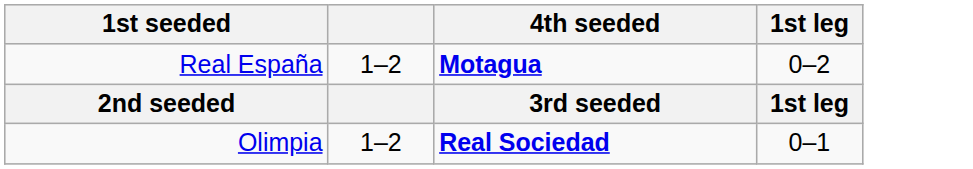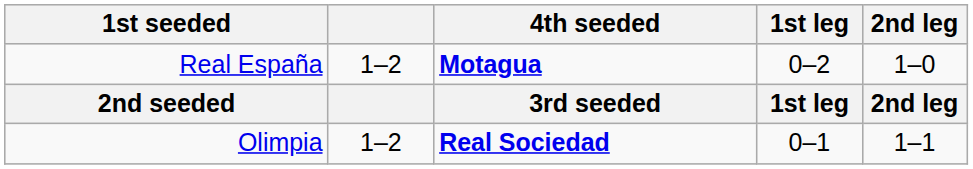 <table class="wikitable">
 <tr>
 <th style="width:200px;">1st seeded</th>
 <th style="width:60px;"></th>
 <th style="width:200px;">4th seeded</th>
 <th style="width:60px;">1st leg</th>
+<th style="width:60px;">2nd leg</th>
 </tr>
 <tr>
 <td style="text-align:right;"><a href='#'>Real España</a></td>
 <td style="text-align:center;">1–2</td>
 <td><a href='#'><strong>Motagua</strong></a></td>
 <td style="text-align:center;">0–2</td>
+<td style="text-align:center;">1–0</td>
 </tr>
 <tr>
 <th style="width:200px;">2nd seeded</th>
 <th style="width:60px;"></th>
 <th style="width:200px;">3rd seeded</th>
 <th style="width:60px;">1st leg</th>
+<th style="width:60px;">2nd leg</th>
 </tr>
 <tr>
 <td style="text-align:right;"><a href='#'>Olimpia</a></td>
 <td style="text-align:center;">1–2</td>
 <td><a href='#'><strong>Real Sociedad</strong></a></td>
 <td style="text-align:center;">0–1</td>
+<td style="text-align:center;">1–1</td>
 </tr>
 </table>
